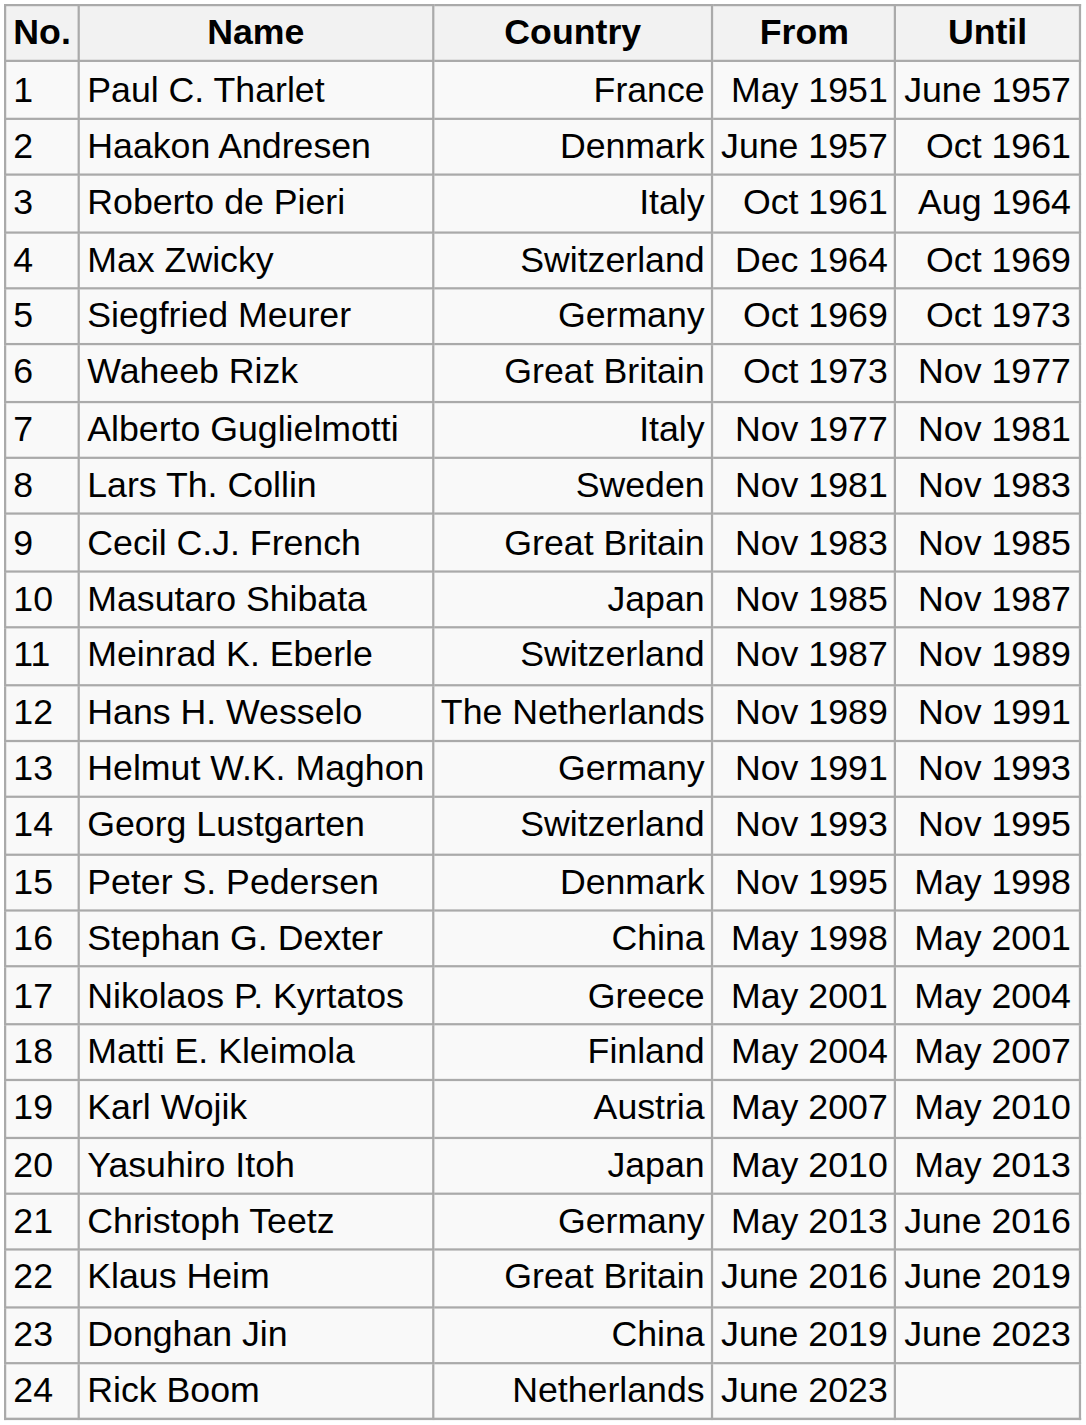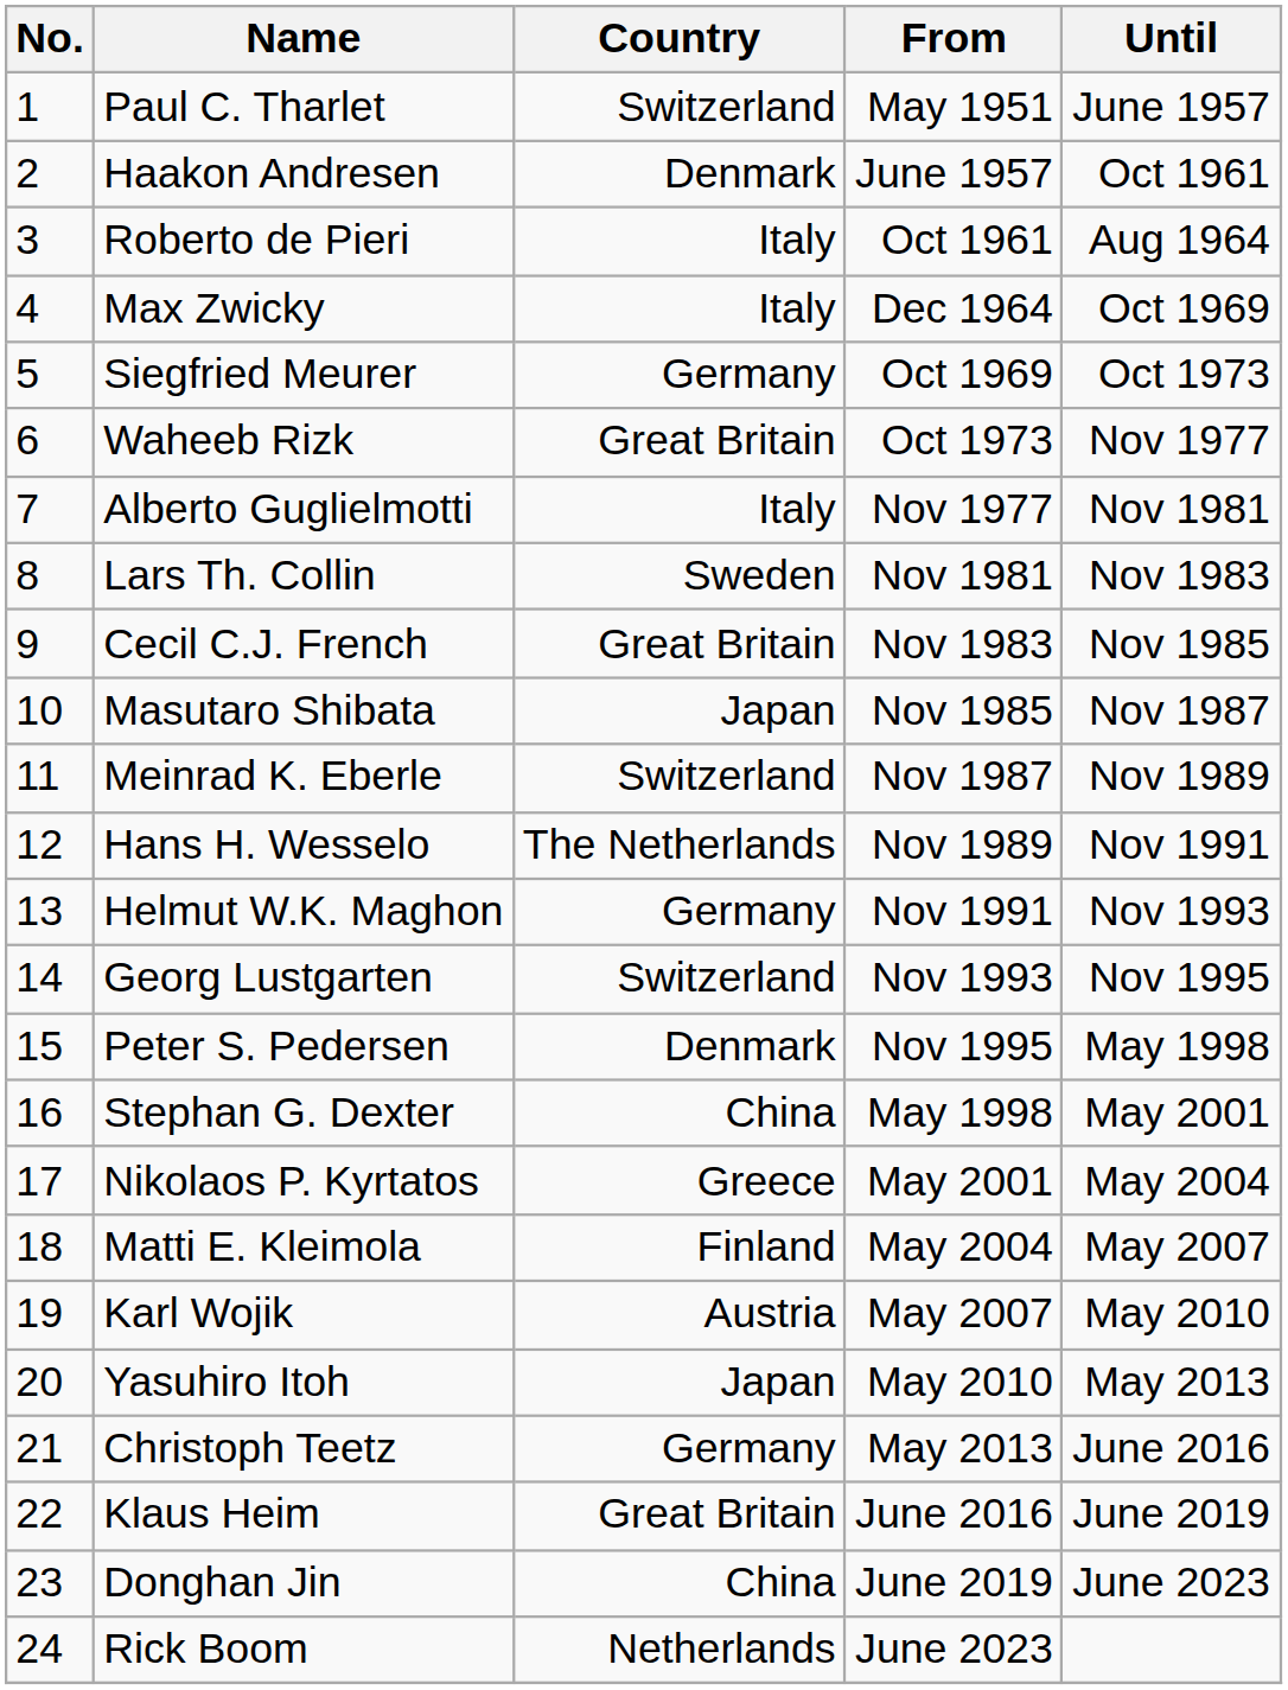 <table class="wikitable sortable">
 <tr>
 <th class="unsortable">No.</th>
 <th>Name</th>
 <th>Country</th>
 <th>From</th>
 <th data-sort-type="number">Until</th>
 </tr>
 <tr>
 <td>1</td>
 <td data-sort-value="Tharlet">Paul C. Tharlet</td>
-<td style="text-align:right">France</td>
+<td style="text-align:right">Switzerland</td>
 <td style="text-align:right">May 1951</td>
 <td style="text-align:right">June 1957</td>
 </tr>
 <tr>
 <td>2</td>
 <td data-sort-value="Haakon">Haakon Andresen</td>
 <td style="text-align:right">Denmark</td>
 <td style="text-align:right">June 1957</td>
 <td style="text-align:right">Oct 1961</td>
 </tr>
 <tr>
 <td>3</td>
 <td data-sort-value="Pieri">Roberto de Pieri</td>
 <td style="text-align:right">Italy</td>
 <td style="text-align:right">Oct 1961</td>
 <td style="text-align:right">Aug 1964</td>
 </tr>
 <tr>
 <td>4</td>
 <td data-sort-value="Zwicky">Max Zwicky</td>
-<td style="text-align:right">Switzerland</td>
+<td style="text-align:right">Italy</td>
 <td style="text-align:right">Dec 1964</td>
 <td style="text-align:right">Oct 1969</td>
 </tr>
 <tr>
 <td>5</td>
 <td data-sort-value="Meurer">Siegfried Meurer</td>
 <td style="text-align:right">Germany</td>
 <td style="text-align:right">Oct 1969</td>
 <td style="text-align:right">Oct 1973</td>
 </tr>
 <tr>
 <td>6</td>
 <td data-sort-value="Rizk">Waheeb Rizk</td>
 <td style="text-align:right">Great Britain</td>
 <td style="text-align:right">Oct 1973</td>
 <td style="text-align:right">Nov 1977</td>
 </tr>
 <tr>
 <td>7</td>
 <td data-sort-value="Guglielmotti">Alberto Guglielmotti</td>
 <td style="text-align:right">Italy</td>
 <td style="text-align:right">Nov 1977</td>
 <td style="text-align:right">Nov 1981</td>
 </tr>
 <tr>
 <td>8</td>
 <td data-sort-value="Collin">Lars Th. Collin</td>
 <td style="text-align:right">Sweden</td>
 <td style="text-align:right">Nov 1981</td>
 <td style="text-align:right">Nov 1983</td>
 </tr>
 <tr>
 <td>9</td>
 <td data-sort-value="French">Cecil C.J. French</td>
 <td style="text-align:right">Great Britain</td>
 <td style="text-align:right">Nov 1983</td>
 <td style="text-align:right">Nov 1985</td>
 </tr>
 <tr>
 <td>10</td>
 <td data-sort-value="Shibata">Masutaro Shibata</td>
 <td style="text-align:right">Japan</td>
 <td style="text-align:right">Nov 1985</td>
 <td style="text-align:right">Nov 1987</td>
 </tr>
 <tr>
 <td>11</td>
 <td data-sort-value="Eberle">Meinrad K. Eberle</td>
 <td style="text-align:right">Switzerland</td>
 <td style="text-align:right">Nov 1987</td>
 <td style="text-align:right">Nov 1989</td>
 </tr>
 <tr>
 <td>12</td>
 <td data-sort-value="Wesselo">Hans H. Wesselo</td>
 <td style="text-align:right">The Netherlands</td>
 <td style="text-align:right">Nov 1989</td>
 <td style="text-align:right">Nov 1991</td>
 </tr>
 <tr>
 <td>13</td>
 <td data-sort-value="Maghon">Helmut W.K. Maghon</td>
 <td style="text-align:right">Germany</td>
 <td style="text-align:right">Nov 1991</td>
 <td style="text-align:right">Nov 1993</td>
 </tr>
 <tr>
 <td>14</td>
 <td data-sort-value="Lustgarten">Georg Lustgarten</td>
 <td style="text-align:right">Switzerland</td>
 <td style="text-align:right">Nov 1993</td>
 <td style="text-align:right">Nov 1995</td>
 </tr>
 <tr>
 <td>15</td>
 <td data-sort-value="Pedersen">Peter S. Pedersen</td>
 <td style="text-align:right">Denmark</td>
 <td style="text-align:right">Nov 1995</td>
 <td style="text-align:right">May 1998</td>
 </tr>
 <tr>
 <td>16</td>
 <td data-sort-value="Dexter">Stephan G. Dexter</td>
 <td style="text-align:right">China</td>
 <td style="text-align:right">May 1998</td>
 <td style="text-align:right">May 2001</td>
 </tr>
 <tr>
 <td>17</td>
 <td data-sort-value="Kyrtatos">Nikolaos P. Kyrtatos</td>
 <td style="text-align:right">Greece</td>
 <td style="text-align:right">May 2001</td>
 <td style="text-align:right">May 2004</td>
 </tr>
 <tr>
 <td>18</td>
 <td data-sort-value="Kleimola">Matti E. Kleimola</td>
 <td style="text-align:right">Finland</td>
 <td style="text-align:right">May 2004</td>
 <td style="text-align:right">May 2007</td>
 </tr>
 <tr>
 <td>19</td>
 <td data-sort-value="Wojik">Karl Wojik</td>
 <td style="text-align:right">Austria</td>
 <td style="text-align:right">May 2007</td>
 <td style="text-align:right">May 2010</td>
 </tr>
 <tr>
 <td>20</td>
 <td data-sort-value="Itoh">Yasuhiro Itoh</td>
 <td style="text-align:right">Japan</td>
 <td style="text-align:right">May 2010</td>
 <td style="text-align:right">May 2013</td>
 </tr>
 <tr>
 <td>21</td>
 <td data-sort-value="Teetz">Christoph Teetz</td>
 <td style="text-align:right">Germany</td>
 <td style="text-align:right">May 2013</td>
 <td style="text-align:right">June 2016</td>
 </tr>
 <tr>
 <td>22</td>
 <td data-sort-value="Heim">Klaus Heim</td>
 <td style="text-align:right">Great Britain</td>
 <td style="text-align:right">June 2016</td>
 <td style="text-align:right">June 2019</td>
 </tr>
 <tr>
 <td>23</td>
 <td data-sort-value="Donghan">Donghan Jin</td>
 <td style="text-align:right">China</td>
 <td style="text-align:right">June 2019</td>
 <td style="text-align:right">June 2023</td>
 </tr>
 <tr>
 <td>24</td>
 <td data-sort-value="Heim">Rick Boom</td>
 <td style="text-align:right">Netherlands</td>
 <td style="text-align:right">June 2023</td>
 <td style="text-align:right"></td>
 </tr>
 <tr>
 </tr>
 </table>
